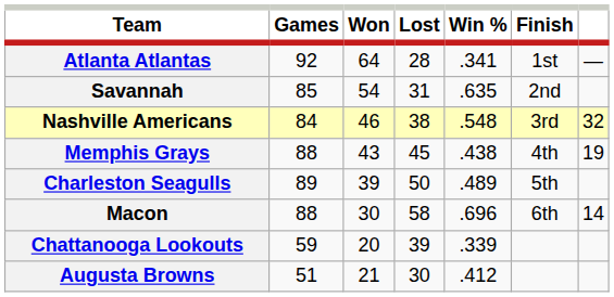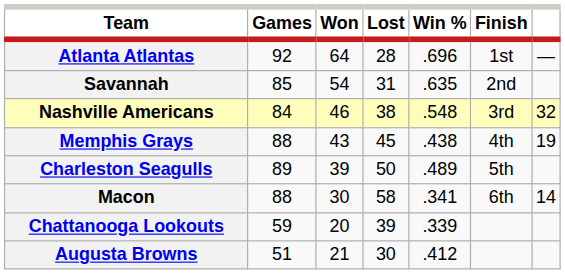 <table class="wikitable sortable plainrowheaders" style="text-align:center;">
 <tr>
 <th scope="col" width="210px" style="background-color:#ffffff; border-top:#cbcec5 5px solid; border-bottom:#C41C1C 5px solid">Team</th>
 <th scope="col" style="background-color:#ffffff; border-top:#cbcec5 5px solid; border-bottom:#C41C1C 5px solid">Games</th>
 <th scope="col" style="background-color:#ffffff; border-top:#cbcec5 5px solid; border-bottom:#C41C1C 5px solid">Won</th>
 <th scope="col" style="background-color:#ffffff; border-top:#cbcec5 5px solid; border-bottom:#C41C1C 5px solid">Lost</th>
 <th scope="col" style="background-color:#ffffff; border-top:#cbcec5 5px solid; border-bottom:#C41C1C 5px solid">Win %</th>
 <th scope="col" style="background-color:#ffffff; border-top:#cbcec5 5px solid; border-bottom:#C41C1C 5px solid">Finish</th>
 <th scope="col" style="background-color:#ffffff; border-top:#cbcec5 5px solid; border-bottom:#C41C1C 5px solid"></th>
 </tr>
 <tr>
 <th scope="row" style="text-align:center"><a href='#'>Atlanta Atlantas</a></th>
 <td>92</td>
 <td>64</td>
 <td>28</td>
-<td>.341</td>
+<td>.696</td>
 <td>1st</td>
 <td>—</td>
 </tr>
 <tr>
 <th scope="row" style="text-align:center">Savannah</th>
 <td>85</td>
 <td>54</td>
 <td>31</td>
 <td>.635</td>
 <td>2nd</td>
 <td></td>
 </tr>
 <tr style="background-color:#FFFFBB">
 <th scope="row" style="text-align:center; background:#FFFFBB">Nashville Americans</th>
 <td>84</td>
 <td>46</td>
 <td>38</td>
 <td>.548</td>
 <td>3rd</td>
 <td>32</td>
 </tr>
 <tr>
 <th scope="row" style="text-align:center"><a href='#'>Memphis Grays</a></th>
 <td>88</td>
 <td>43</td>
 <td>45</td>
 <td>.438</td>
 <td>4th</td>
 <td>19</td>
 </tr>
 <tr>
 <th scope="row" style="text-align:center"><a href='#'>Charleston Seagulls</a></th>
 <td>89</td>
 <td>39</td>
 <td>50</td>
 <td>.489</td>
 <td>5th</td>
 <td></td>
 </tr>
 <tr>
 <th scope="row" style="text-align:center">Macon</th>
 <td>88</td>
 <td>30</td>
 <td>58</td>
-<td>.696</td>
+<td>.341</td>
 <td>6th</td>
 <td>14</td>
 </tr>
 <tr>
 <th scope="row" style="text-align:center"><a href='#'>Chattanooga Lookouts</a></th>
 <td>59</td>
 <td>20</td>
 <td>39</td>
 <td>.339</td>
 <td></td>
 <td></td>
 </tr>
 <tr>
 <th scope="row" style="text-align:center"><a href='#'>Augusta Browns</a></th>
 <td>51</td>
 <td>21</td>
 <td>30</td>
 <td>.412</td>
 <td></td>
 <td></td>
 </tr>
 </table>
